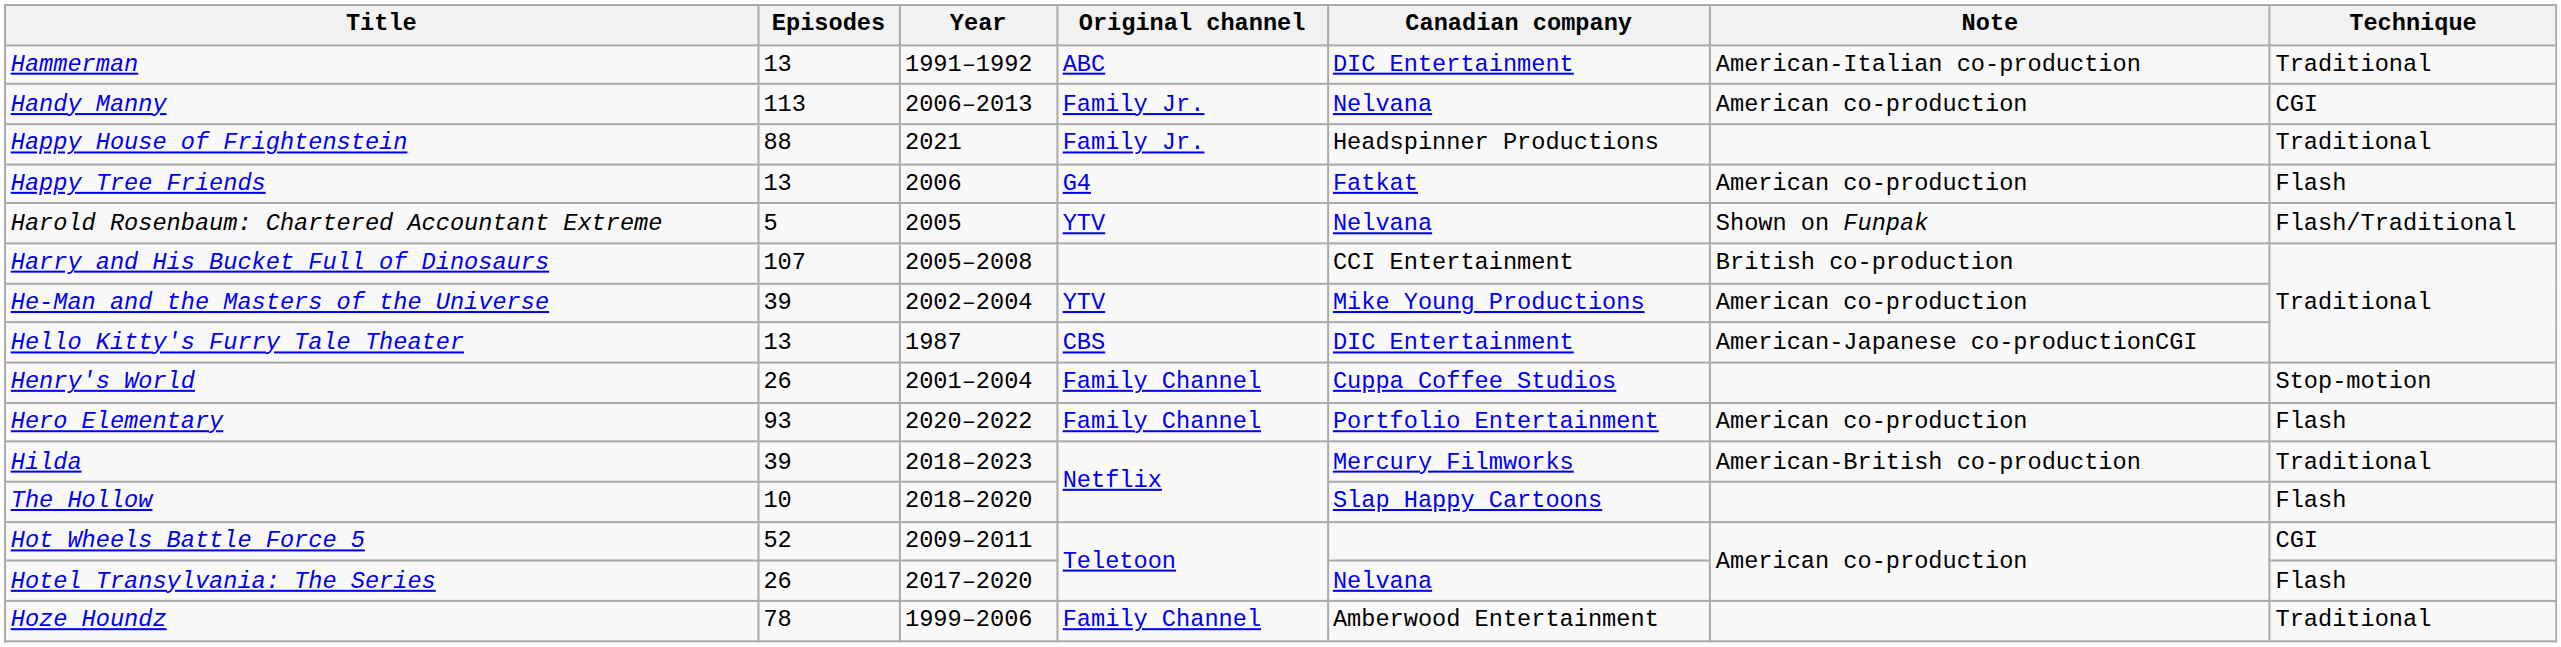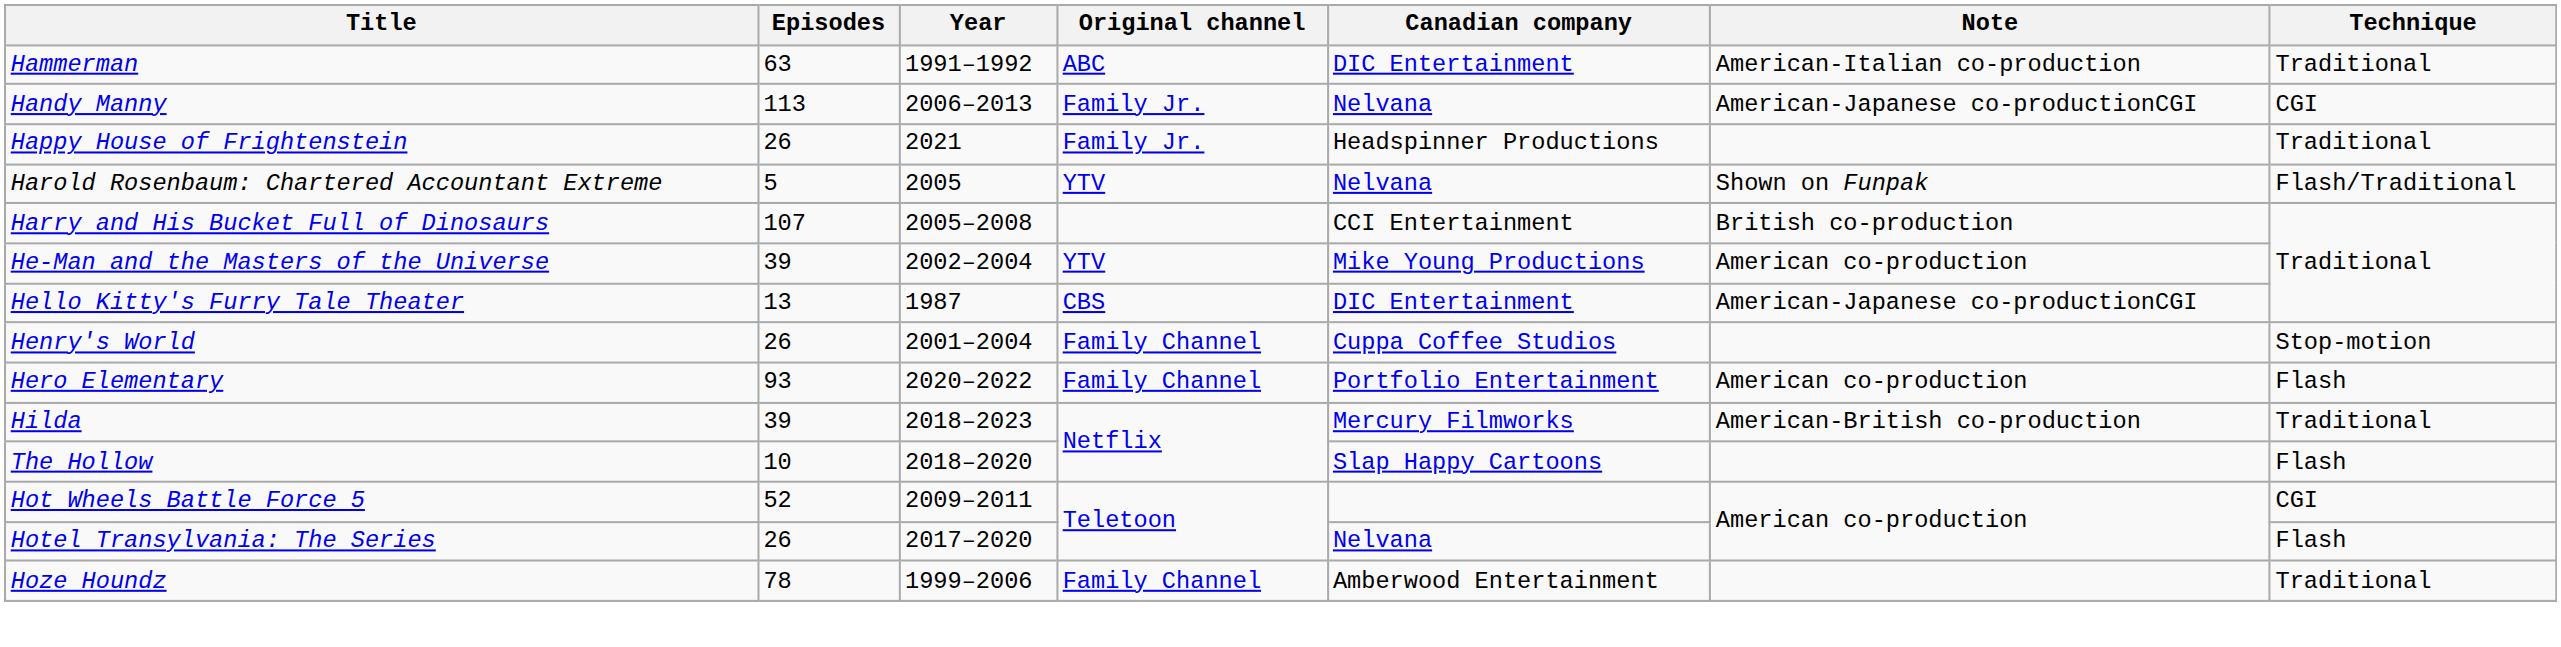 <table class="wikitable sortable" style="text-align: left; font-size:90%; width:100%;">
 <tr>
 <th>Title</th>
 <th>Episodes</th>
 <th>Year</th>
 <th>Original channel</th>
 <th>Canadian company</th>
 <th>Note</th>
 <th>Technique</th>
 </tr>
 <tr>
 <td><em><a href='#'>Hammerman</a></em></td>
-<td>13</td>
+<td>63</td>
 <td>1991–1992</td>
 <td><a href='#'>ABC</a></td>
 <td><a href='#'>DIC Entertainment</a></td>
 <td>American-Italian co-production</td>
 <td>Traditional</td>
 </tr>
 <tr>
 <td><em><a href='#'>Handy Manny</a></em></td>
 <td>113</td>
 <td>2006–2013</td>
 <td><a href='#'>Family Jr.</a></td>
 <td><a href='#'>Nelvana</a></td>
-<td>American co-production</td>
+<td>American-Japanese co-productionCGI</td>
 <td>CGI</td>
 </tr>
 <tr>
 <td><em><a href='#'>Happy House of Frightenstein</a></em></td>
-<td>88</td>
+<td>26</td>
 <td>2021</td>
 <td><a href='#'>Family Jr.</a></td>
 <td>Headspinner Productions</td>
 <td></td>
 <td>Traditional</td>
-</tr>
-<tr>
-<td><em><a href='#'>Happy Tree Friends</a></em></td>
-<td>13</td>
-<td>2006</td>
-<td><a href='#'>G4</a></td>
-<td><a href='#'>Fatkat</a></td>
-<td>American co-production</td>
-<td>Flash</td>
 </tr>
 <tr>
 <td><em>Harold Rosenbaum: Chartered Accountant Extreme</em></td>
 <td>5</td>
 <td>2005</td>
 <td><a href='#'>YTV</a></td>
 <td><a href='#'>Nelvana</a></td>
 <td>Shown on <em>Funpak</em></td>
 <td>Flash/Traditional</td>
 </tr>
 <tr>
 <td><em><a href='#'>Harry and His Bucket Full of Dinosaurs</a></em></td>
 <td>107</td>
 <td>2005–2008</td>
 <td></td>
 <td>CCI Entertainment</td>
 <td>British co-production</td>
 <td rowspan="3">Traditional</td>
 </tr>
 <tr>
 <td><em><a href='#'>He-Man and the Masters of the Universe</a></em></td>
 <td>39</td>
 <td>2002–2004</td>
 <td><a href='#'>YTV</a></td>
 <td><a href='#'>Mike Young Productions</a></td>
 <td>American co-production</td>
 </tr>
 <tr>
 <td><em><a href='#'>Hello Kitty's Furry Tale Theater</a></em></td>
 <td>13</td>
 <td>1987</td>
 <td><a href='#'>CBS</a></td>
 <td><a href='#'>DIC Entertainment</a></td>
 <td>American-Japanese co-productionCGI</td>
 </tr>
 <tr>
 <td><em><a href='#'>Henry's World</a></em></td>
 <td>26</td>
 <td>2001–2004</td>
 <td><a href='#'>Family Channel</a></td>
 <td><a href='#'>Cuppa Coffee Studios</a></td>
 <td></td>
 <td>Stop-motion</td>
 </tr>
 <tr>
 <td><em><a href='#'>Hero Elementary</a></em></td>
 <td>93</td>
 <td>2020–2022</td>
 <td><a href='#'>Family Channel</a></td>
 <td><a href='#'>Portfolio Entertainment</a></td>
 <td>American co-production</td>
 <td>Flash</td>
 </tr>
 <tr>
 <td><em><a href='#'>Hilda</a></em></td>
 <td>39</td>
 <td>2018–2023</td>
 <td rowspan="2"><a href='#'>Netflix</a></td>
 <td><a href='#'>Mercury Filmworks</a></td>
 <td>American-British co-production</td>
 <td>Traditional</td>
 </tr>
 <tr>
 <td><em><a href='#'>The Hollow</a></em></td>
 <td>10</td>
 <td>2018–2020</td>
 <td><a href='#'>Slap Happy Cartoons</a></td>
 <td></td>
 <td>Flash</td>
 </tr>
 <tr>
 <td><em><a href='#'>Hot Wheels Battle Force 5</a></em></td>
 <td>52</td>
 <td>2009–2011</td>
 <td rowspan="2"><a href='#'>Teletoon</a></td>
 <td></td>
 <td rowspan="2">American co-production</td>
 <td>CGI</td>
 </tr>
 <tr>
 <td><em><a href='#'>Hotel Transylvania: The Series</a></em></td>
 <td>26</td>
 <td>2017–2020</td>
 <td><a href='#'>Nelvana</a></td>
 <td>Flash</td>
 </tr>
 <tr>
 <td><em><a href='#'>Hoze Houndz</a></em></td>
 <td>78</td>
 <td>1999–2006</td>
 <td><a href='#'>Family Channel</a></td>
 <td>Amberwood Entertainment</td>
 <td></td>
 <td>Traditional</td>
 </tr>
 </table>
